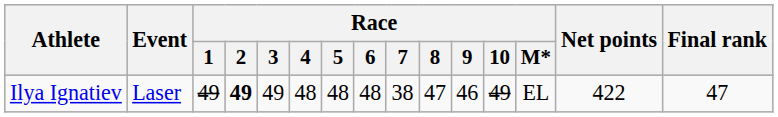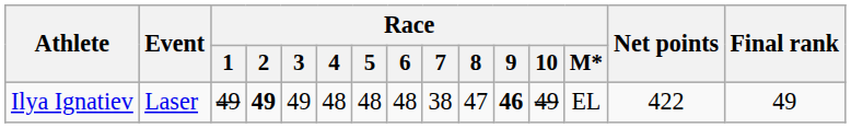 <table class="wikitable" style="font-size:90%">
 <tr>
 <th rowspan=2>Athlete</th>
 <th rowspan=2>Event</th>
 <th colspan=11>Race</th>
 <th rowspan=2>Net points</th>
 <th rowspan=2>Final rank</th>
 </tr>
 <tr style="font-size:95%">
 <th>1</th>
 <th>2</th>
 <th>3</th>
 <th>4</th>
 <th>5</th>
 <th>6</th>
 <th>7</th>
 <th>8</th>
 <th>9</th>
 <th>10</th>
 <th>M*</th>
 </tr>
 <tr align=center>
 <td align=left><a href='#'>Ilya Ignatiev</a></td>
 <td align=left><a href='#'>Laser</a></td>
 <td><s>49</s></td>
 <td><strong>49</strong></td>
 <td>49</td>
 <td>48</td>
 <td>48</td>
 <td>48</td>
 <td>38</td>
 <td>47</td>
-<td>46</td>
+<td><strong>46</strong></td>
 <td><s>49</s></td>
 <td>EL</td>
 <td>422</td>
-<td>47</td>
+<td>49</td>
 </tr>
 </table>
